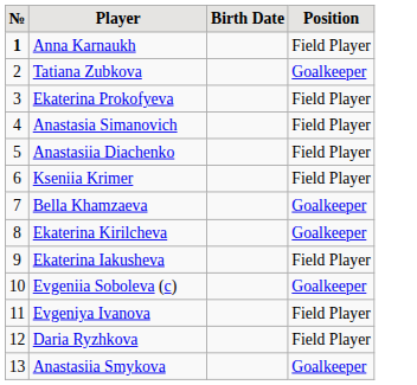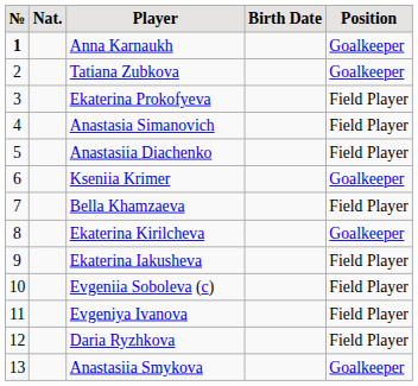 <table class=wikitable style="font-size: 95%; border: 1px solid #CFB53B; border-collapse: collapse;">
 <tr bgcolor="E5E4E2">
 <td align=center><strong>№</strong></td>
+<td align=center><strong>Nat.</strong></td>
 <td width=160; align=center><strong>Player</strong></td>
 <td align=center><strong>Birth Date</strong></td>
 <td align=center><strong>Position</strong></td>
 </tr>
 <tr>
 <td align=center><strong>1</strong></td>
+<td align=center></td>
 <td><a href='#'>Anna Karnaukh</a></td>
 <td align=right></td>
-<td>Field Player</td>
+<td><a href='#'>Goalkeeper</a></td>
 </tr>
 <tr>
 <td align=center>2</td>
+<td align=center></td>
 <td><a href='#'>Tatiana Zubkova</a></td>
 <td align=right></td>
 <td><a href='#'>Goalkeeper</a></td>
 </tr>
 <tr>
 <td align=center>3</td>
+<td align=center></td>
 <td><a href='#'>Ekaterina Prokofyeva</a></td>
 <td align=right></td>
 <td>Field Player</td>
 </tr>
 <tr>
 <td align=center>4</td>
+<td align=center></td>
 <td><a href='#'>Anastasia Simanovich</a></td>
 <td align=right></td>
 <td>Field Player</td>
 </tr>
 <tr>
 <td align=center>5</td>
+<td align=center></td>
 <td><a href='#'>Anastasiia Diachenko</a></td>
 <td align=right></td>
 <td>Field Player</td>
 </tr>
 <tr>
 <td align=center>6</td>
+<td align=center></td>
 <td><a href='#'>Kseniia Krimer</a></td>
+<td align=right></td>
+<td><a href='#'>Goalkeeper</a></td>
+</tr>
+<tr>
+<td align=center>7</td>
+<td align=center></td>
+<td><a href='#'>Bella Khamzaeva</a></td>
 <td align=right></td>
 <td>Field Player</td>
 </tr>
 <tr>
-<td align=center>7</td>
-<td><a href='#'>Bella Khamzaeva</a></td>
-<td align=right></td>
-<td><a href='#'>Goalkeeper</a></td>
-</tr>
-<tr>
 <td align=center>8</td>
+<td align=center></td>
 <td><a href='#'>Ekaterina Kirilcheva</a></td>
 <td align=right></td>
 <td><a href='#'>Goalkeeper</a></td>
 </tr>
 <tr>
 <td align=center>9</td>
+<td align=center></td>
 <td><a href='#'>Ekaterina Iakusheva</a></td>
 <td align=right></td>
 <td>Field Player</td>
 </tr>
 <tr>
 <td align=center>10</td>
+<td align=center></td>
 <td><a href='#'>Evgeniia Soboleva</a> (<a href='#'>c</a>)</td>
 <td align=right></td>
-<td><a href='#'>Goalkeeper</a></td>
+<td>Field Player</td>
 </tr>
 <tr>
 <td align=center>11</td>
+<td align=center></td>
 <td><a href='#'>Evgeniya Ivanova</a></td>
 <td align=right></td>
 <td>Field Player</td>
 </tr>
 <tr>
 <td align=center>12</td>
+<td align=center></td>
 <td><a href='#'>Daria Ryzhkova</a></td>
 <td align=right></td>
 <td>Field Player</td>
 </tr>
 <tr>
 <td align=center>13</td>
+<td align=center></td>
 <td><a href='#'>Anastasiia Smykova</a></td>
 <td align=right></td>
 <td><a href='#'>Goalkeeper</a></td>
 </tr>
 </table>
